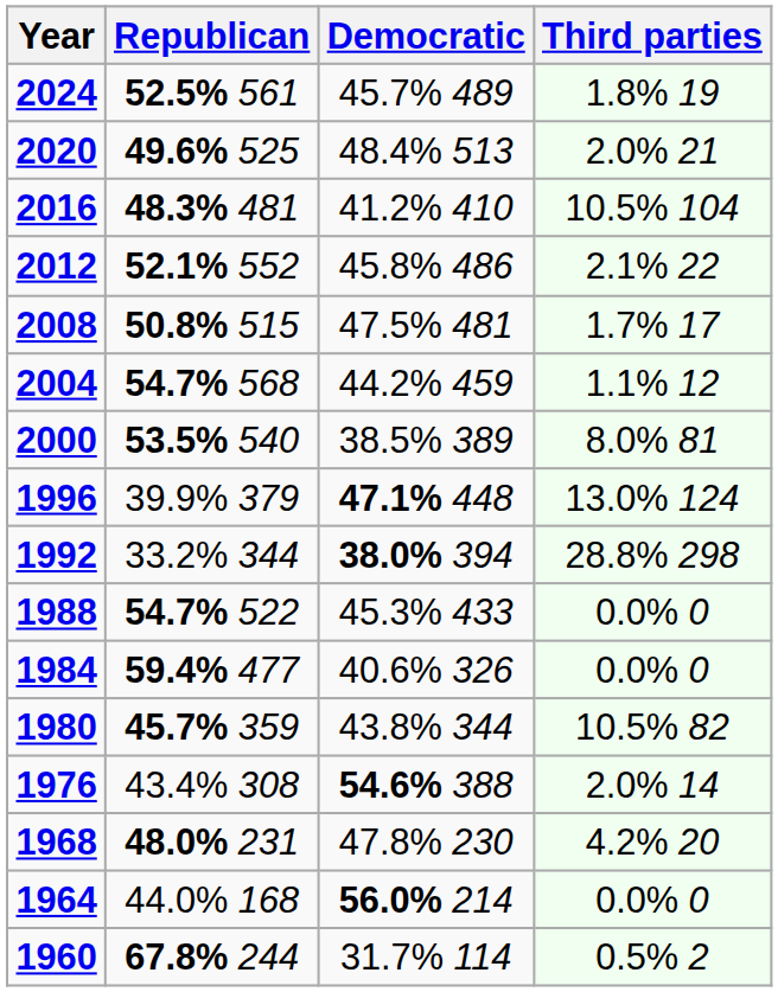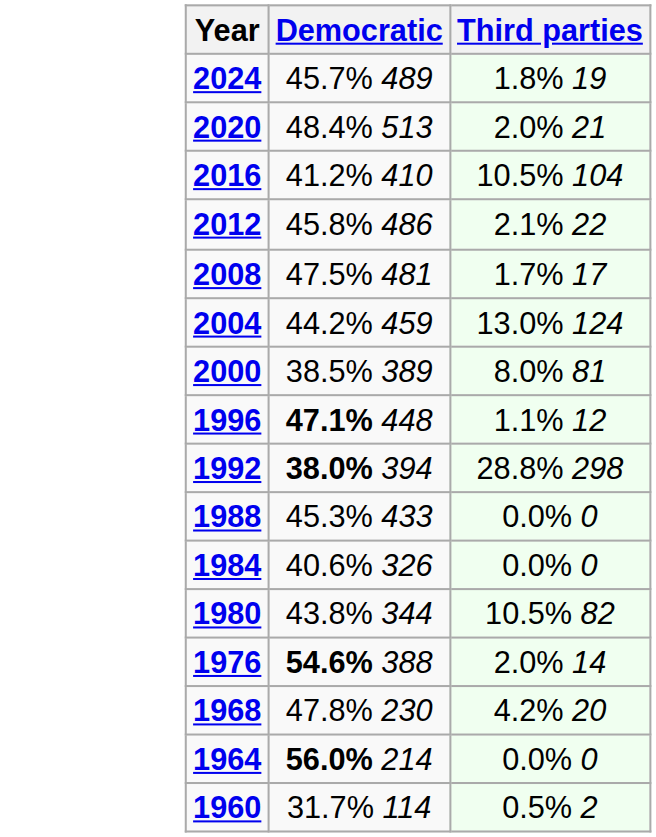 <table class="wikitable" style="float:right; font-size:95%;">
 <tr bgcolor=lightgrey>
 <th>Year</th>
-<th><a href='#'>Republican</a></th>
 <th><a href='#'>Democratic</a></th>
 <th><a href='#'>Third parties</a></th>
 </tr>
 <tr>
 <td style="text-align:center;" ><strong><a href='#'>2024</a></strong></td>
-<td style="text-align:center;" ><strong>52.5%</strong> <em>561</em></td>
 <td style="text-align:center;" >45.7% <em>489</em></td>
 <td style="text-align:center; background:honeyDew;">1.8% <em>19</em></td>
 </tr>
 <tr>
 <td style="text-align:center;" ><strong><a href='#'>2020</a></strong></td>
-<td style="text-align:center;" ><strong>49.6%</strong> <em>525</em></td>
 <td style="text-align:center;" >48.4% <em>513</em></td>
 <td style="text-align:center; background:honeyDew;">2.0% <em>21</em></td>
 </tr>
 <tr>
 <td style="text-align:center;" ><strong><a href='#'>2016</a></strong></td>
-<td style="text-align:center;" ><strong>48.3%</strong> <em>481</em></td>
 <td style="text-align:center;" >41.2% <em>410</em></td>
 <td style="text-align:center; background:honeyDew;">10.5% <em>104</em></td>
 </tr>
 <tr>
 <td style="text-align:center;" ><strong><a href='#'>2012</a></strong></td>
-<td style="text-align:center;" ><strong>52.1%</strong> <em>552</em></td>
 <td style="text-align:center;" >45.8% <em>486</em></td>
 <td style="text-align:center; background:honeyDew;">2.1% <em>22</em></td>
 </tr>
 <tr>
 <td style="text-align:center;" ><strong><a href='#'>2008</a></strong></td>
-<td style="text-align:center;" ><strong>50.8%</strong> <em>515</em></td>
 <td style="text-align:center;" >47.5% <em>481</em></td>
 <td style="text-align:center; background:honeyDew;">1.7% <em>17</em></td>
 </tr>
 <tr>
 <td style="text-align:center;" ><strong><a href='#'>2004</a></strong></td>
-<td style="text-align:center;" ><strong>54.7%</strong> <em>568</em></td>
 <td style="text-align:center;" >44.2% <em>459</em></td>
-<td style="text-align:center; background:honeyDew;">1.1% <em>12</em></td>
+<td style="text-align:center; background:honeyDew;">13.0% <em>124</em></td>
 </tr>
 <tr>
 <td style="text-align:center;" ><strong><a href='#'>2000</a></strong></td>
-<td style="text-align:center;" ><strong>53.5%</strong> <em>540</em></td>
 <td style="text-align:center;" >38.5% <em>389</em></td>
 <td style="text-align:center; background:honeyDew;">8.0% <em>81</em></td>
 </tr>
 <tr>
 <td style="text-align:center;" ><strong><a href='#'>1996</a></strong></td>
-<td style="text-align:center;" >39.9% <em>379</em></td>
 <td style="text-align:center;" ><strong>47.1%</strong> <em>448</em></td>
-<td style="text-align:center; background:honeyDew;">13.0% <em>124</em></td>
+<td style="text-align:center; background:honeyDew;">1.1% <em>12</em></td>
 </tr>
 <tr>
 <td style="text-align:center;" ><strong><a href='#'>1992</a></strong></td>
-<td style="text-align:center;" >33.2% <em>344</em></td>
 <td style="text-align:center;" ><strong>38.0%</strong> <em>394</em></td>
 <td style="text-align:center; background:honeyDew;">28.8% <em>298</em></td>
 </tr>
 <tr>
 <td style="text-align:center;" ><strong><a href='#'>1988</a></strong></td>
-<td style="text-align:center;" ><strong>54.7%</strong> <em>522</em></td>
 <td style="text-align:center;" >45.3% <em>433</em></td>
 <td style="text-align:center; background:honeyDew;">0.0% <em>0</em></td>
 </tr>
 <tr>
 <td style="text-align:center;" ><strong><a href='#'>1984</a></strong></td>
-<td style="text-align:center;" ><strong>59.4%</strong> <em>477</em></td>
 <td style="text-align:center;" >40.6% <em>326</em></td>
 <td style="text-align:center; background:honeyDew;">0.0% <em>0</em></td>
 </tr>
 <tr>
 <td style="text-align:center;" ><strong><a href='#'>1980</a></strong></td>
-<td style="text-align:center;" ><strong>45.7%</strong> <em>359</em></td>
 <td style="text-align:center;" >43.8% <em>344</em></td>
 <td style="text-align:center; background:honeyDew;">10.5% <em>82</em></td>
 </tr>
 <tr>
 <td style="text-align:center;" ><strong><a href='#'>1976</a></strong></td>
-<td style="text-align:center;" >43.4% <em>308</em></td>
 <td style="text-align:center;" ><strong>54.6%</strong> <em>388</em></td>
 <td style="text-align:center; background:honeyDew;">2.0% <em>14</em></td>
 </tr>
 <tr>
 <td style="text-align:center;" ><strong><a href='#'>1968</a></strong></td>
-<td style="text-align:center;" ><strong>48.0%</strong> <em>231</em></td>
 <td style="text-align:center;" >47.8% <em>230</em></td>
 <td style="text-align:center; background:honeyDew;">4.2% <em>20</em></td>
 </tr>
 <tr>
 <td style="text-align:center;" ><strong><a href='#'>1964</a></strong></td>
-<td style="text-align:center;" >44.0% <em>168</em></td>
 <td style="text-align:center;" ><strong>56.0%</strong> <em>214</em></td>
 <td style="text-align:center; background:honeyDew;">0.0% <em>0</em></td>
 </tr>
 <tr>
 <td style="text-align:center;" ><strong><a href='#'>1960</a></strong></td>
-<td style="text-align:center;" ><strong>67.8%</strong> <em>244</em></td>
 <td style="text-align:center;" >31.7% <em>114</em></td>
 <td style="text-align:center; background:honeyDew;">0.5% <em>2</em></td>
 </tr>
 </table>
